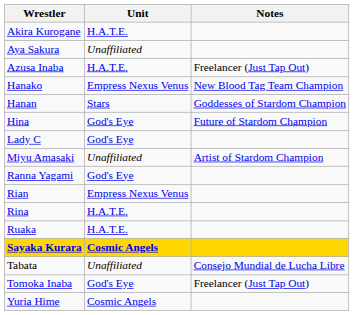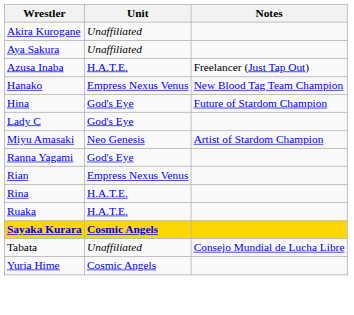 <table class="wikitable sortable" align="left center">
 <tr>
 <th>Wrestler</th>
 <th>Unit</th>
 <th>Notes</th>
 </tr>
 <tr>
 <td><a href='#'>Akira Kurogane</a></td>
-<td><a href='#'>H.A.T.E.</a></td>
+<td><em>Unaffiliated</em></td>
 <td></td>
 </tr>
 <tr>
 <td><a href='#'>Aya Sakura</a></td>
 <td><em>Unaffiliated</em></td>
 <td></td>
 </tr>
 <tr>
 <td><a href='#'>Azusa Inaba</a></td>
 <td><a href='#'>H.A.T.E.</a></td>
 <td>Freelancer (<a href='#'>Just Tap Out</a>)</td>
 </tr>
 <tr>
 <td><a href='#'>Hanako</a></td>
 <td><a href='#'>Empress Nexus Venus</a></td>
 <td><a href='#'>New Blood Tag Team Champion</a></td>
 </tr>
 <tr>
-<td><a href='#'>Hanan</a></td>
-<td><a href='#'>Stars</a></td>
-<td><a href='#'>Goddesses of Stardom Champion</a></td>
-</tr>
-<tr>
 <td><a href='#'>Hina</a></td>
 <td><a href='#'>God's Eye</a></td>
 <td><a href='#'>Future of Stardom Champion</a></td>
 </tr>
 <tr>
 <td><a href='#'>Lady C</a></td>
 <td><a href='#'>God's Eye</a></td>
 <td></td>
 </tr>
 <tr>
 <td><a href='#'>Miyu Amasaki</a></td>
-<td><em>Unaffiliated</em></td>
+<td><a href='#'>Neo Genesis</a></td>
 <td><a href='#'>Artist of Stardom Champion</a></td>
 </tr>
 <tr>
 <td><a href='#'>Ranna Yagami</a></td>
 <td><a href='#'>God's Eye</a></td>
 <td></td>
 </tr>
 <tr>
 <td><a href='#'>Rian</a></td>
 <td><a href='#'>Empress Nexus Venus</a></td>
 <td></td>
 </tr>
 <tr>
 <td><a href='#'>Rina</a></td>
 <td><a href='#'>H.A.T.E.</a></td>
 <td></td>
 </tr>
 <tr>
 <td><a href='#'>Ruaka</a></td>
 <td><a href='#'>H.A.T.E.</a></td>
 <td></td>
 </tr>
 <tr style="background: gold">
 <td><strong><a href='#'>Sayaka Kurara</a></strong></td>
 <td><strong><a href='#'>Cosmic Angels</a></strong></td>
 <td></td>
 </tr>
 <tr>
 <td>Tabata</td>
 <td><em>Unaffiliated</em></td>
 <td><a href='#'>Consejo Mundial de Lucha Libre</a></td>
 </tr>
 <tr>
-<td><a href='#'>Tomoka Inaba</a></td>
-<td><a href='#'>God's Eye</a></td>
-<td>Freelancer (<a href='#'>Just Tap Out</a>)</td>
-</tr>
-<tr>
 <td><a href='#'>Yuria Hime</a></td>
 <td><a href='#'>Cosmic Angels</a></td>
 <td></td>
 </tr>
 </table>
